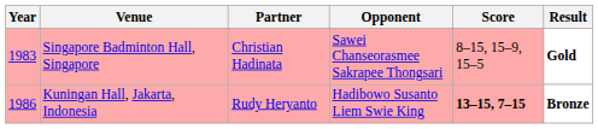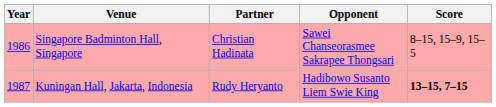 <table class="sortable wikitable" style="font-size: 90%">
 <tr>
 <th>Year</th>
 <th>Venue</th>
 <th>Partner</th>
 <th>Opponent</th>
 <th>Score</th>
-<th>Result</th>
 </tr>
 <tr style="background:#FFAAAA">
-<td align="center"><a href='#'>1983</a></td>
+<td align="center"><a href='#'>1986</a></td>
 <td align="left"><a href='#'>Singapore Badminton Hall</a>, <a href='#'>Singapore</a></td>
 <td align="left"> <a href='#'>Christian Hadinata</a></td>
 <td align="left"> <a href='#'>Sawei Chanseorasmee</a> <br>  <a href='#'>Sakrapee Thongsari</a></td>
 <td align="left">8–15, 15–9, 15–5</td>
-<td style="text-align:left; background:white"> <strong>Gold</strong></td>
 </tr>
 <tr style="background:#FFAAAA">
-<td align="center"><a href='#'>1986</a></td>
+<td align="center"><a href='#'>1987</a></td>
 <td align="left"><a href='#'>Kuningan Hall</a>, <a href='#'>Jakarta</a>, <a href='#'>Indonesia</a></td>
 <td align="left"> <a href='#'>Rudy Heryanto</a></td>
 <td align="left"> <a href='#'>Hadibowo Susanto</a> <br>  <a href='#'>Liem Swie King</a></td>
 <td align="left"><strong>13–15, 7–15</strong></td>
-<td style="text-align:left; background:white"> <strong>Bronze</strong></td>
 </tr>
 </table>
